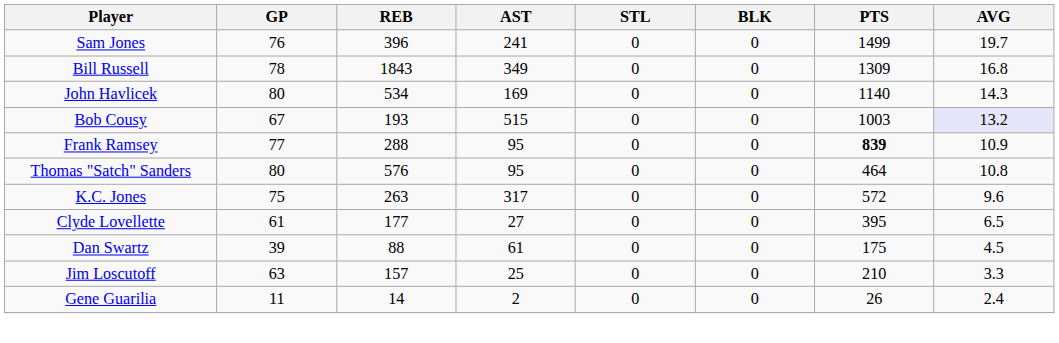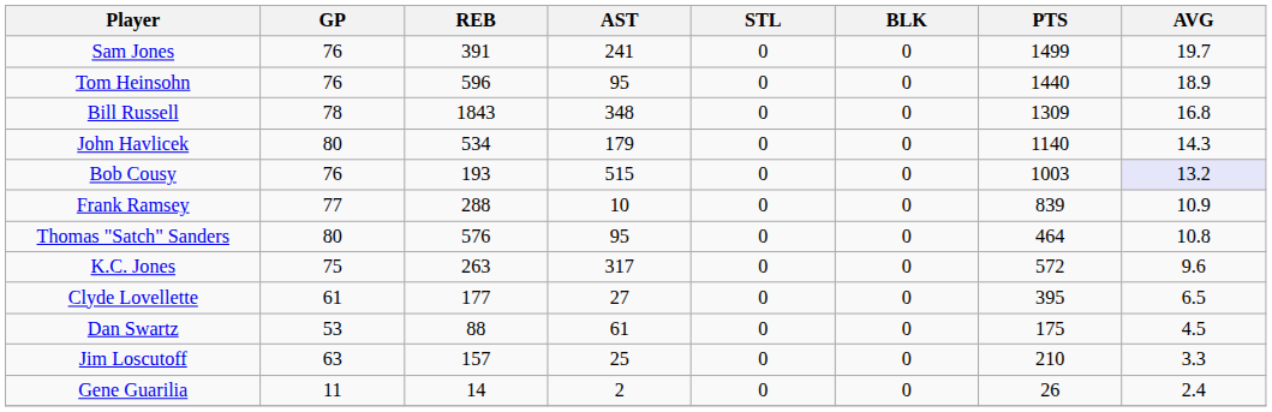 <table class="wikitable sortable">
 <tr>
 <th bgcolor="#DDDDFF" width="16%">Player</th>
 <th bgcolor="#DDDDFF" width="9%">GP</th>
 <th bgcolor="#DDDDFF" width="9%">REB</th>
 <th bgcolor="#DDDDFF" width="9%">AST</th>
 <th bgcolor="#DDDDFF" width="9%">STL</th>
 <th bgcolor="#DDDDFF" width="9%">BLK</th>
 <th bgcolor="#DDDDFF" width="9%">PTS</th>
 <th bgcolor="#DDDDFF" width="9%">AVG</th>
 </tr>
 <tr align="center">
 <td><a href='#'>Sam Jones</a></td>
 <td>76</td>
-<td>396</td>
+<td>391</td>
 <td>241</td>
 <td>0</td>
 <td>0</td>
 <td>1499</td>
 <td>19.7</td>
 </tr>
 <tr align="center">
+<td><a href='#'>Tom Heinsohn</a></td>
+<td>76</td>
+<td>596</td>
+<td>95</td>
+<td>0</td>
+<td>0</td>
+<td>1440</td>
+<td>18.9</td>
+</tr>
+<tr align="center">
 <td><a href='#'>Bill Russell</a></td>
 <td>78</td>
 <td>1843</td>
-<td>349</td>
+<td>348</td>
 <td>0</td>
 <td>0</td>
 <td>1309</td>
 <td>16.8</td>
 </tr>
 <tr align="center">
 <td><a href='#'>John Havlicek</a></td>
 <td>80</td>
 <td>534</td>
-<td>169</td>
+<td>179</td>
 <td>0</td>
 <td>0</td>
 <td>1140</td>
 <td>14.3</td>
 </tr>
 <tr align="center">
 <td><a href='#'>Bob Cousy</a></td>
-<td>67</td>
+<td>76</td>
 <td>193</td>
 <td>515</td>
 <td>0</td>
 <td>0</td>
 <td>1003</td>
 <td style="background: lavender;">13.2</td>
 </tr>
 <tr align="center">
 <td><a href='#'>Frank Ramsey</a></td>
 <td>77</td>
 <td>288</td>
-<td>95</td>
+<td>10</td>
 <td>0</td>
 <td>0</td>
-<td><strong>839</strong></td>
+<td>839</td>
 <td>10.9</td>
 </tr>
 <tr align="center">
 <td><a href='#'>Thomas "Satch" Sanders</a></td>
 <td>80</td>
 <td>576</td>
 <td>95</td>
 <td>0</td>
 <td>0</td>
 <td>464</td>
 <td>10.8</td>
 </tr>
 <tr align="center">
 <td><a href='#'>K.C. Jones</a></td>
 <td>75</td>
 <td>263</td>
 <td>317</td>
 <td>0</td>
 <td>0</td>
 <td>572</td>
 <td>9.6</td>
 </tr>
 <tr align="center">
 <td><a href='#'>Clyde Lovellette</a></td>
 <td>61</td>
 <td>177</td>
 <td>27</td>
 <td>0</td>
 <td>0</td>
 <td>395</td>
 <td>6.5</td>
 </tr>
 <tr align="center">
 <td><a href='#'>Dan Swartz</a></td>
-<td>39</td>
+<td>53</td>
 <td>88</td>
 <td>61</td>
 <td>0</td>
 <td>0</td>
 <td>175</td>
 <td>4.5</td>
 </tr>
 <tr align="center">
 <td><a href='#'>Jim Loscutoff</a></td>
 <td>63</td>
 <td>157</td>
 <td>25</td>
 <td>0</td>
 <td>0</td>
 <td>210</td>
 <td>3.3</td>
 </tr>
 <tr align="center">
 <td><a href='#'>Gene Guarilia</a></td>
 <td>11</td>
 <td>14</td>
 <td>2</td>
 <td>0</td>
 <td>0</td>
 <td>26</td>
 <td>2.4</td>
 </tr>
 <tr>
 </tr>
 </table>
